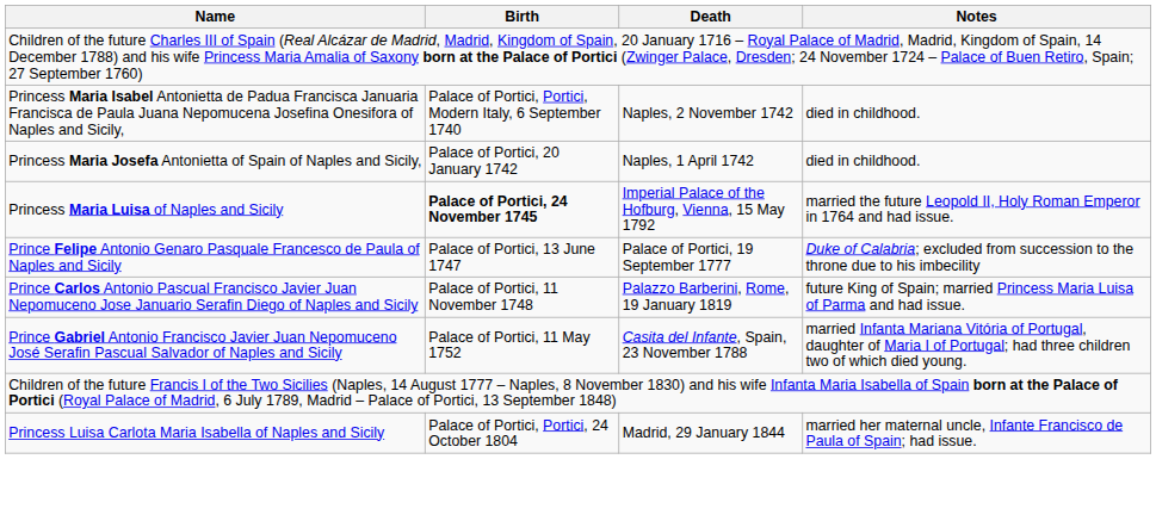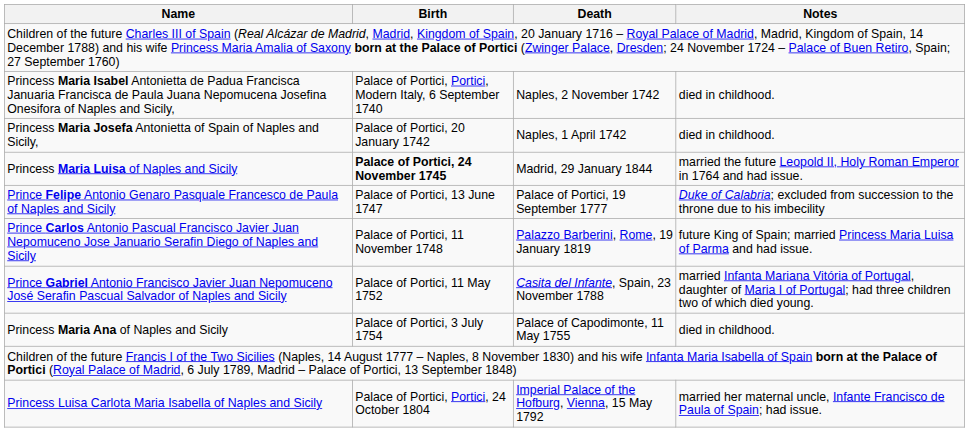 <table class="wikitable">
 <tr>
 <th>Name</th>
 <th>Birth</th>
 <th>Death</th>
 <th>Notes</th>
 </tr>
 <tr>
 <td colspan=4>Children of the future <a href='#'>Charles III of Spain</a> (<em>Real Alcázar de Madrid</em>, <a href='#'>Madrid</a>, <a href='#'>Kingdom of Spain</a>, 20 January 1716 – <a href='#'>Royal Palace of Madrid</a>, Madrid, Kingdom of Spain, 14 December 1788) and his wife <a href='#'>Princess Maria Amalia of Saxony</a> <strong>born at the Palace of Portici</strong> (<a href='#'>Zwinger Palace</a>, <a href='#'>Dresden</a>; 24 November 1724 – <a href='#'>Palace of Buen Retiro</a>, Spain; 27 September 1760)</td>
 </tr>
 <tr>
 <td>Princess <strong>Maria Isabel</strong> Antonietta de Padua Francisca Januaria Francisca de Paula Juana Nepomucena Josefina Onesifora of Naples and Sicily,</td>
 <td>Palace of Portici, <a href='#'>Portici</a>, Modern Italy, 6 September 1740</td>
 <td>Naples, 2 November 1742</td>
 <td>died in childhood.</td>
 </tr>
 <tr>
 <td>Princess <strong>Maria Josefa</strong> Antonietta of Spain of Naples and Sicily,</td>
 <td>Palace of Portici, 20 January 1742</td>
 <td>Naples, 1 April 1742</td>
 <td>died in childhood.</td>
 </tr>
 <tr>
 <td>Princess <a href='#'><strong>Maria Luisa</strong> of Naples and Sicily</a></td>
 <td><strong>Palace of Portici, 24 November 1745</strong></td>
-<td><a href='#'>Imperial Palace of the Hofburg</a>, <a href='#'>Vienna</a>, 15 May 1792</td>
+<td>Madrid, 29 January 1844</td>
 <td>married the future <a href='#'>Leopold II, Holy Roman Emperor</a> in 1764 and had issue.</td>
 </tr>
 <tr>
 <td><a href='#'>Prince <strong>Felipe</strong> Antonio Genaro Pasquale Francesco de Paula of Naples and Sicily</a></td>
 <td>Palace of Portici, 13 June 1747</td>
 <td>Palace of Portici, 19 September 1777</td>
 <td><em><a href='#'>Duke of Calabria</a></em>; excluded from succession to the throne due to his imbecility</td>
 </tr>
 <tr>
 <td><a href='#'>Prince <strong>Carlos</strong> Antonio Pascual Francisco Javier Juan Nepomuceno Jose Januario Serafin Diego of Naples and Sicily</a></td>
 <td>Palace of Portici, 11 November 1748</td>
 <td><a href='#'>Palazzo Barberini</a>, <a href='#'>Rome</a>, 19 January 1819</td>
 <td>future King of Spain; married <a href='#'>Princess Maria Luisa of Parma</a> and had issue.</td>
 </tr>
 <tr>
 <td><a href='#'>Prince <strong>Gabriel</strong> Antonio Francisco Javier Juan Nepomuceno José Serafin Pascual Salvador of Naples and Sicily</a></td>
 <td>Palace of Portici, 11 May 1752</td>
 <td><em><a href='#'>Casita del Infante</a></em>, Spain, 23 November 1788</td>
 <td>married <a href='#'>Infanta Mariana Vitória of Portugal</a>, daughter of <a href='#'>Maria I of Portugal</a>; had three children two of which died young.</td>
 </tr>
 <tr>
+<td>Princess <strong>Maria Ana</strong> of Naples and Sicily</td>
+<td>Palace of Portici, 3 July 1754</td>
+<td>Palace of Capodimonte, 11 May 1755</td>
+<td>died in childhood.</td>
+</tr>
+<tr>
 <td colspan=4>Children of the future <a href='#'>Francis I of the Two Sicilies</a> (Naples, 14 August 1777 – Naples, 8 November 1830) and his wife <a href='#'>Infanta Maria Isabella of Spain</a> <strong>born at the Palace of Portici</strong> (<a href='#'>Royal Palace of Madrid</a>, 6 July 1789, Madrid – Palace of Portici, 13 September 1848)</td>
 </tr>
 <tr>
 <td><a href='#'>Princess Luisa Carlota Maria Isabella of Naples and Sicily</a></td>
 <td>Palace of Portici, <a href='#'>Portici</a>, 24 October 1804</td>
-<td>Madrid, 29 January 1844</td>
+<td><a href='#'>Imperial Palace of the Hofburg</a>, <a href='#'>Vienna</a>, 15 May 1792</td>
 <td>married her maternal uncle, <a href='#'>Infante Francisco de Paula of Spain</a>; had issue.</td>
 </tr>
 </table>
